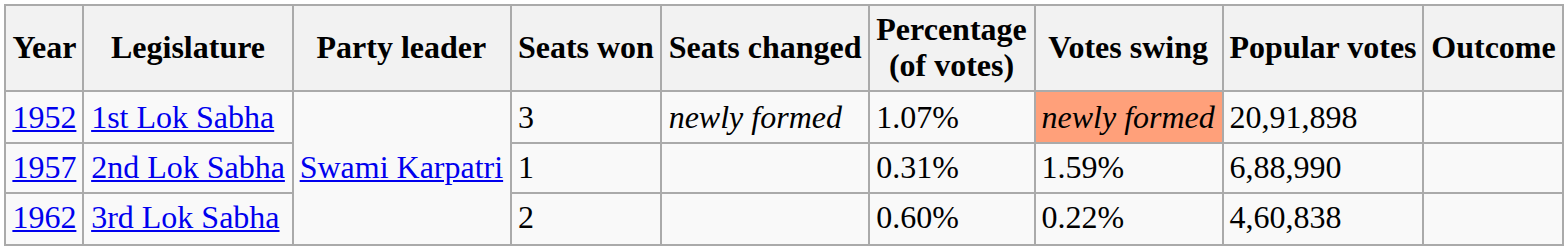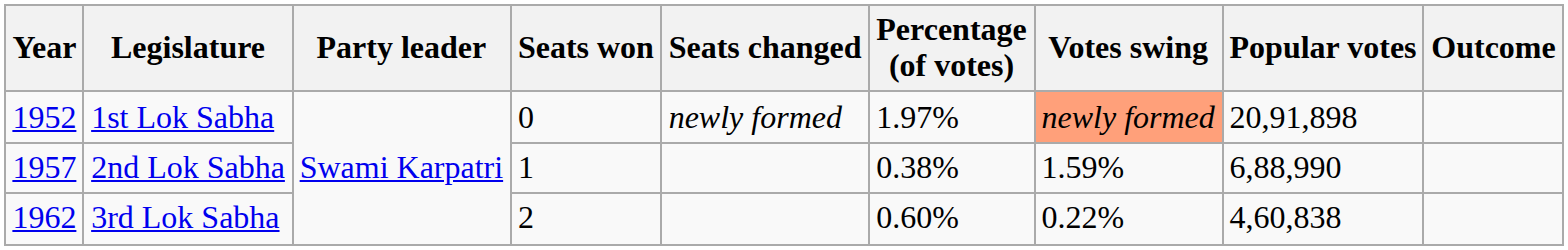 <table class="wikitable">
 <tr>
 <th>Year</th>
 <th>Legislature</th>
 <th>Party leader</th>
 <th>Seats won</th>
 <th>Seats changed</th>
 <th>Percentage<br>(of votes)</th>
 <th>Votes swing</th>
 <th>Popular votes</th>
 <th>Outcome</th>
 </tr>
 <tr>
 <td><a href='#'>1952</a></td>
 <td><a href='#'>1st Lok Sabha</a></td>
 <td rowspan="3"><a href='#'>Swami Karpatri</a></td>
-<td>3</td>
+<td>0</td>
 <td><em>newly formed</em></td>
-<td>1.07%</td>
+<td>1.97%</td>
 <td style="background: lightsalmon;"><em>newly formed</em></td>
 <td>20,91,898</td>
 <td></td>
 </tr>
 <tr>
 <td><a href='#'>1957</a></td>
 <td><a href='#'>2nd Lok Sabha</a></td>
 <td>1</td>
 <td></td>
-<td>0.31%</td>
+<td>0.38%</td>
 <td>1.59%</td>
 <td>6,88,990</td>
 <td></td>
 </tr>
 <tr>
 <td><a href='#'>1962</a></td>
 <td><a href='#'>3rd Lok Sabha</a></td>
 <td>2</td>
 <td></td>
 <td>0.60%</td>
 <td>0.22%</td>
 <td>4,60,838</td>
 <td></td>
 </tr>
 </table>
